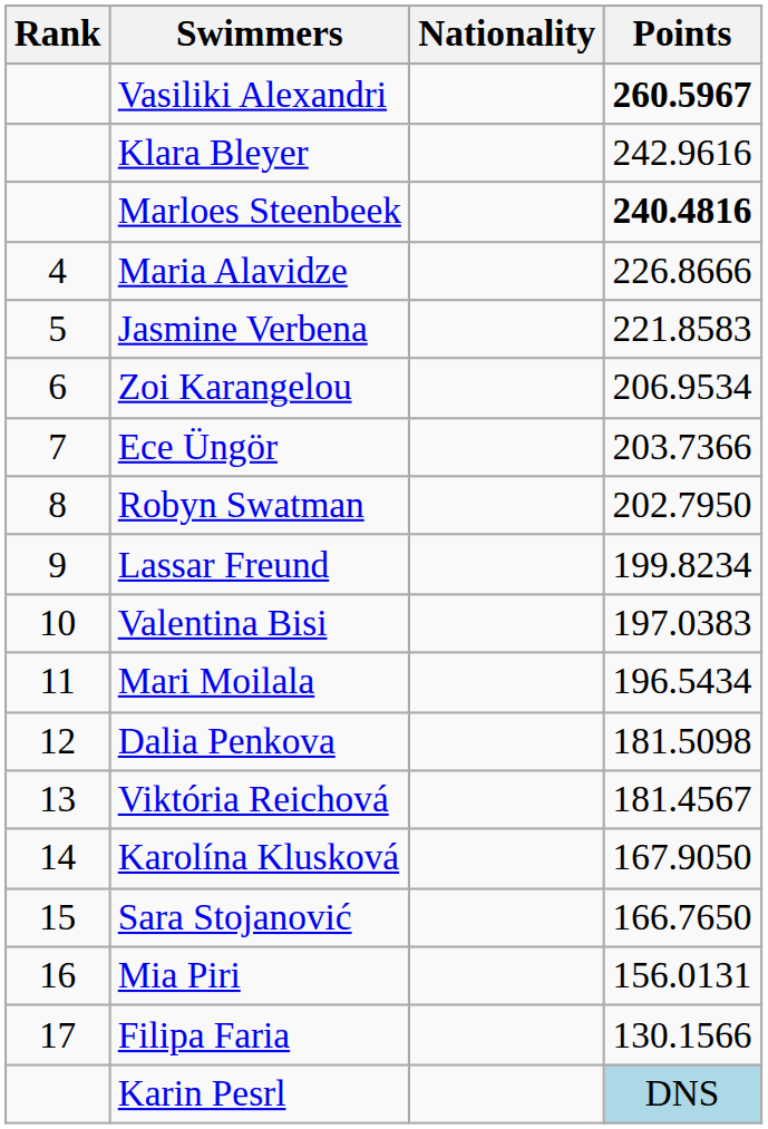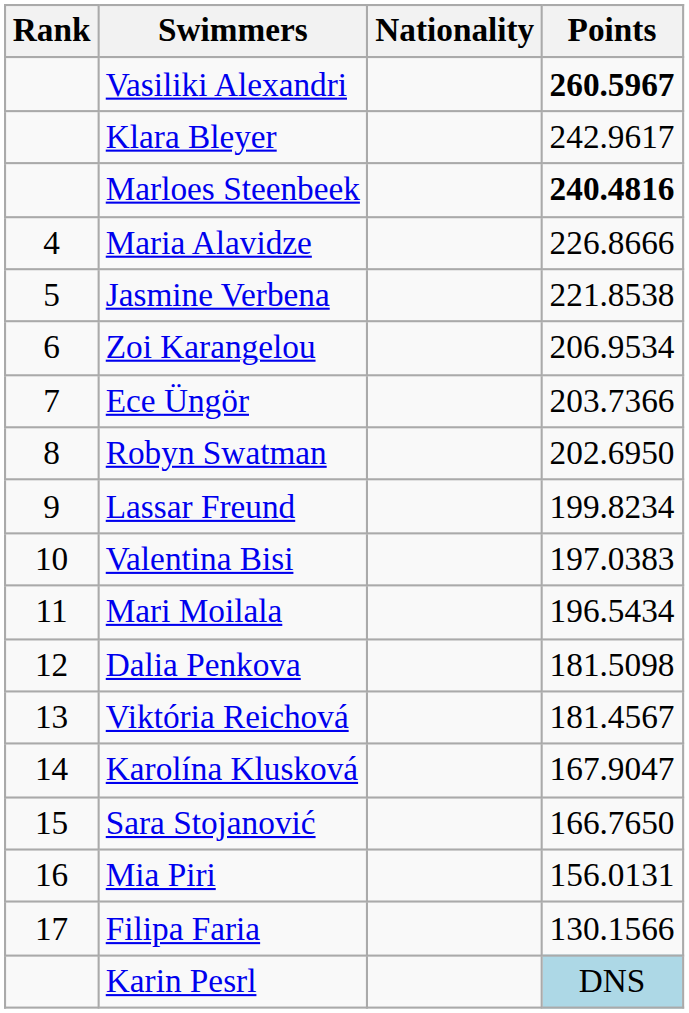 <table class="wikitable sortable" style="text-align:center">
 <tr>
 <th>Rank</th>
 <th>Swimmers</th>
 <th>Nationality</th>
 <th>Points</th>
 </tr>
 <tr>
 <td></td>
 <td align=left><a href='#'>Vasiliki Alexandri</a></td>
 <td align=left></td>
 <td><strong>260.5967</strong></td>
 </tr>
 <tr>
 <td></td>
 <td align=left><a href='#'>Klara Bleyer</a></td>
 <td align=left></td>
-<td>242.9616</td>
+<td>242.9617</td>
 </tr>
 <tr>
 <td></td>
 <td align=left><a href='#'>Marloes Steenbeek</a></td>
 <td align=left></td>
 <td><strong>240.4816</strong></td>
 </tr>
 <tr>
 <td>4</td>
 <td align=left><a href='#'>Maria Alavidze</a></td>
 <td align=left></td>
 <td>226.8666</td>
 </tr>
 <tr>
 <td>5</td>
 <td align=left><a href='#'>Jasmine Verbena</a></td>
 <td align=left></td>
-<td>221.8583</td>
+<td>221.8538</td>
 </tr>
 <tr>
 <td>6</td>
 <td align=left><a href='#'>Zoi Karangelou</a></td>
 <td align=left></td>
 <td>206.9534</td>
 </tr>
 <tr>
 <td>7</td>
 <td align=left><a href='#'>Ece Üngör</a></td>
 <td align=left></td>
 <td>203.7366</td>
 </tr>
 <tr>
 <td>8</td>
 <td align=left><a href='#'>Robyn Swatman</a></td>
 <td align=left></td>
-<td>202.7950</td>
+<td>202.6950</td>
 </tr>
 <tr>
 <td>9</td>
 <td align=left><a href='#'>Lassar Freund</a></td>
 <td align=left></td>
 <td>199.8234</td>
 </tr>
 <tr>
 <td>10</td>
 <td align=left><a href='#'>Valentina Bisi</a></td>
 <td align=left></td>
 <td>197.0383</td>
 </tr>
 <tr>
 <td>11</td>
 <td align=left><a href='#'>Mari Moilala</a></td>
 <td align=left></td>
 <td>196.5434</td>
 </tr>
 <tr>
 <td>12</td>
 <td align=left><a href='#'>Dalia Penkova</a></td>
 <td align=left></td>
 <td>181.5098</td>
 </tr>
 <tr>
 <td>13</td>
 <td align=left><a href='#'>Viktória Reichová</a></td>
 <td align=left></td>
 <td>181.4567</td>
 </tr>
 <tr>
 <td>14</td>
 <td align=left><a href='#'>Karolína Klusková</a></td>
 <td align=left></td>
-<td>167.9050</td>
+<td>167.9047</td>
 </tr>
 <tr>
 <td>15</td>
 <td align=left><a href='#'>Sara Stojanović</a></td>
 <td align=left></td>
 <td>166.7650</td>
 </tr>
 <tr>
 <td>16</td>
 <td align=left><a href='#'>Mia Piri</a></td>
 <td align=left></td>
 <td>156.0131</td>
 </tr>
 <tr>
 <td>17</td>
 <td align=left><a href='#'>Filipa Faria</a></td>
 <td align=left></td>
 <td>130.1566</td>
 </tr>
 <tr>
 <td></td>
 <td align=left><a href='#'>Karin Pesrl</a></td>
 <td align=left></td>
 <td style="background: lightblue;">DNS</td>
 </tr>
 </table>
